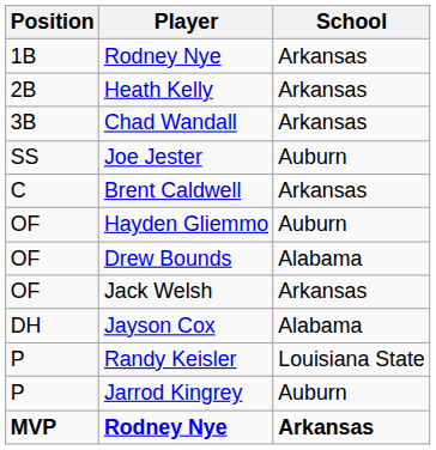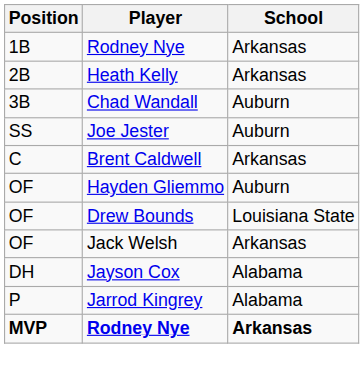 <table class="wikitable">
 <tr>
 <th>Position</th>
 <th>Player</th>
 <th>School</th>
 </tr>
 <tr>
 <td>1B</td>
 <td><a href='#'>Rodney Nye</a></td>
 <td>Arkansas</td>
 </tr>
 <tr>
 <td>2B</td>
 <td><a href='#'>Heath Kelly</a></td>
 <td>Arkansas</td>
 </tr>
 <tr>
 <td>3B</td>
 <td><a href='#'>Chad Wandall</a></td>
-<td>Arkansas</td>
+<td>Auburn</td>
 </tr>
 <tr>
 <td>SS</td>
 <td><a href='#'>Joe Jester</a></td>
 <td>Auburn</td>
 </tr>
 <tr>
 <td>C</td>
 <td><a href='#'>Brent Caldwell</a></td>
 <td>Arkansas</td>
 </tr>
 <tr>
 <td>OF</td>
 <td><a href='#'>Hayden Gliemmo</a></td>
 <td>Auburn</td>
 </tr>
 <tr>
 <td>OF</td>
 <td><a href='#'>Drew Bounds</a></td>
-<td>Alabama</td>
+<td>Louisiana State</td>
 </tr>
 <tr>
 <td>OF</td>
 <td>Jack Welsh</td>
 <td>Arkansas</td>
 </tr>
 <tr>
 <td>DH</td>
 <td><a href='#'>Jayson Cox</a></td>
 <td>Alabama</td>
 </tr>
 <tr>
 <td>P</td>
-<td><a href='#'>Randy Keisler</a></td>
-<td>Louisiana State</td>
-</tr>
-<tr>
-<td>P</td>
 <td><a href='#'>Jarrod Kingrey</a></td>
-<td>Auburn</td>
+<td>Alabama</td>
 </tr>
 <tr>
 <td><strong>MVP</strong></td>
 <td><strong><a href='#'>Rodney Nye</a></strong></td>
 <td><strong>Arkansas</strong></td>
 </tr>
 </table>
